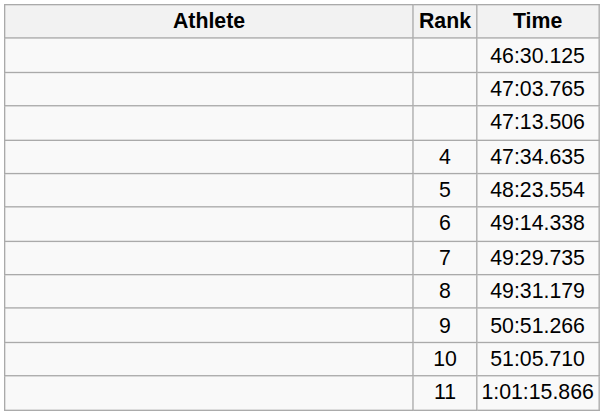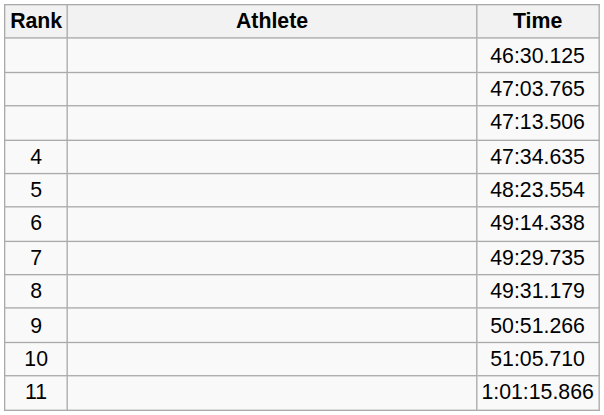 <table class=wikitable style="text-align:center">
 <tr>
+<th width=40>Rank</th>
 <th width=300>Athlete</th>
-<th width=40>Rank</th>
 <th width=80>Time</th>
 </tr>
 <tr>
+<td></td>
 <td style="text-align:left"></td>
-<td></td>
 <td>46:30.125</td>
 </tr>
 <tr>
+<td></td>
 <td style="text-align:left"></td>
-<td></td>
 <td>47:03.765</td>
 </tr>
 <tr>
+<td></td>
 <td style="text-align:left"></td>
-<td></td>
 <td>47:13.506</td>
 </tr>
 <tr>
+<td>4</td>
 <td style="text-align:left"></td>
-<td>4</td>
 <td>47:34.635</td>
 </tr>
 <tr>
+<td>5</td>
 <td style="text-align:left"></td>
-<td>5</td>
 <td>48:23.554</td>
 </tr>
 <tr>
+<td>6</td>
 <td style="text-align:left"></td>
-<td>6</td>
 <td>49:14.338</td>
 </tr>
 <tr>
+<td>7</td>
 <td style="text-align:left"></td>
-<td>7</td>
 <td>49:29.735</td>
 </tr>
 <tr>
+<td>8</td>
 <td style="text-align:left"></td>
-<td>8</td>
 <td>49:31.179</td>
 </tr>
 <tr>
+<td>9</td>
 <td style="text-align:left"></td>
-<td>9</td>
 <td>50:51.266</td>
 </tr>
 <tr>
+<td>10</td>
 <td style="text-align:left"></td>
-<td>10</td>
 <td>51:05.710</td>
 </tr>
 <tr>
+<td>11</td>
 <td style="text-align:left"></td>
-<td>11</td>
 <td>1:01:15.866</td>
 </tr>
 </table>
